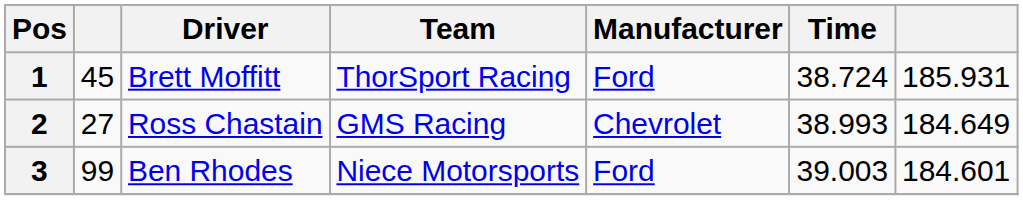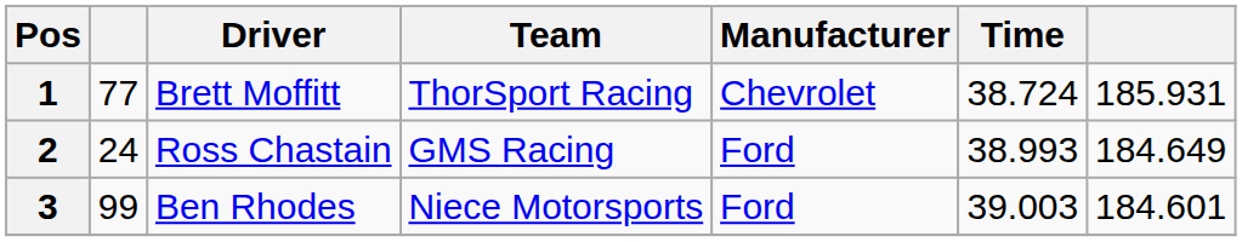 <table class="wikitable" style="font-size:95%">
 <tr>
 <th>Pos</th>
 <th></th>
 <th>Driver</th>
 <th>Team</th>
 <th>Manufacturer</th>
 <th>Time</th>
 <th></th>
 </tr>
 <tr>
 <th>1</th>
-<td>45</td>
+<td>77</td>
 <td><a href='#'>Brett Moffitt</a></td>
 <td><a href='#'>ThorSport Racing</a></td>
-<td><a href='#'>Ford</a></td>
+<td><a href='#'>Chevrolet</a></td>
 <td>38.724</td>
 <td>185.931</td>
 </tr>
 <tr>
 <th>2</th>
-<td>27</td>
+<td>24</td>
 <td><a href='#'>Ross Chastain</a></td>
 <td><a href='#'>GMS Racing</a></td>
-<td><a href='#'>Chevrolet</a></td>
+<td><a href='#'>Ford</a></td>
 <td>38.993</td>
 <td>184.649</td>
 </tr>
 <tr>
 <th>3</th>
 <td>99</td>
 <td><a href='#'>Ben Rhodes</a></td>
 <td><a href='#'>Niece Motorsports</a></td>
 <td><a href='#'>Ford</a></td>
 <td>39.003</td>
 <td>184.601</td>
 </tr>
 <tr>
 </tr>
 </table>
